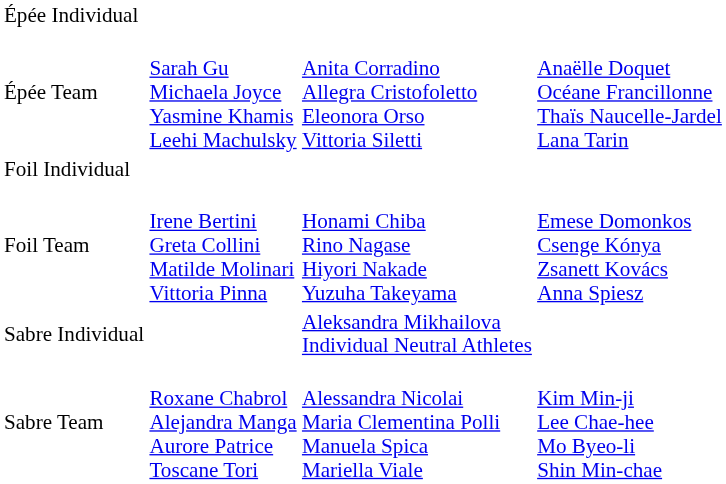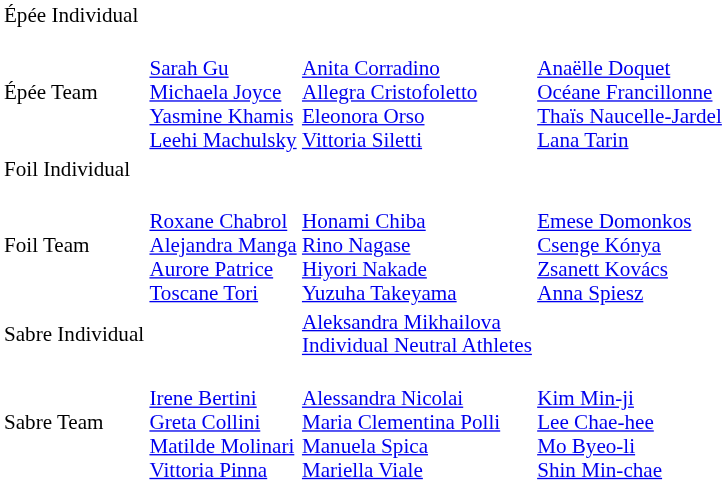 <table>
 <tr>
 <td rowspan="2">Épée Individual</td>
 <td rowspan="2"></td>
 <td rowspan="2"></td>
 <td></td>
 </tr>
 <tr>
 <td></td>
 </tr>
 <tr>
 <td>Épée Team</td>
 <td><br><a href='#'>Sarah Gu</a><br><a href='#'>Michaela Joyce</a><br><a href='#'>Yasmine Khamis</a><br><a href='#'>Leehi Machulsky</a></td>
 <td><br><a href='#'>Anita Corradino</a><br><a href='#'>Allegra Cristofoletto</a><br><a href='#'>Eleonora Orso</a><br><a href='#'>Vittoria Siletti</a></td>
 <td><br><a href='#'>Anaëlle Doquet</a><br><a href='#'>Océane Francillonne</a><br><a href='#'>Thaïs Naucelle-Jardel</a><br><a href='#'>Lana Tarin</a></td>
 </tr>
 <tr>
 <td rowspan="2">Foil Individual</td>
 <td rowspan="2"></td>
 <td rowspan="2"></td>
 <td></td>
 </tr>
 <tr>
 <td></td>
 </tr>
 <tr>
 <td>Foil Team</td>
-<td><br><a href='#'>Irene Bertini</a><br><a href='#'>Greta Collini</a><br><a href='#'>Matilde Molinari</a><br><a href='#'>Vittoria Pinna</a></td>
+<td><br><a href='#'>Roxane Chabrol</a><br><a href='#'>Alejandra Manga</a><br><a href='#'>Aurore Patrice</a><br><a href='#'>Toscane Tori</a></td>
 <td><br><a href='#'>Honami Chiba</a><br><a href='#'>Rino Nagase</a><br><a href='#'>Hiyori Nakade</a><br><a href='#'>Yuzuha Takeyama</a></td>
 <td><br><a href='#'>Emese Domonkos</a><br><a href='#'>Csenge Kónya</a><br><a href='#'>Zsanett Kovács</a><br><a href='#'>Anna Spiesz</a></td>
 </tr>
 <tr>
 <td rowspan="2">Sabre Individual</td>
 <td rowspan="2"></td>
 <td rowspan="2"><a href='#'>Aleksandra Mikhailova</a><br><a href='#'>Individual Neutral Athletes</a></td>
 <td></td>
 </tr>
 <tr>
 <td></td>
 </tr>
 <tr>
 <td>Sabre Team</td>
-<td><br><a href='#'>Roxane Chabrol</a><br><a href='#'>Alejandra Manga</a><br><a href='#'>Aurore Patrice</a><br><a href='#'>Toscane Tori</a></td>
+<td><br><a href='#'>Irene Bertini</a><br><a href='#'>Greta Collini</a><br><a href='#'>Matilde Molinari</a><br><a href='#'>Vittoria Pinna</a></td>
 <td><br><a href='#'>Alessandra Nicolai</a><br><a href='#'>Maria Clementina Polli</a><br><a href='#'>Manuela Spica</a><br><a href='#'>Mariella Viale</a></td>
 <td><br><a href='#'>Kim Min-ji</a><br><a href='#'>Lee Chae-hee</a><br><a href='#'>Mo Byeo-li</a><br><a href='#'>Shin Min-chae</a></td>
 </tr>
 </table>
